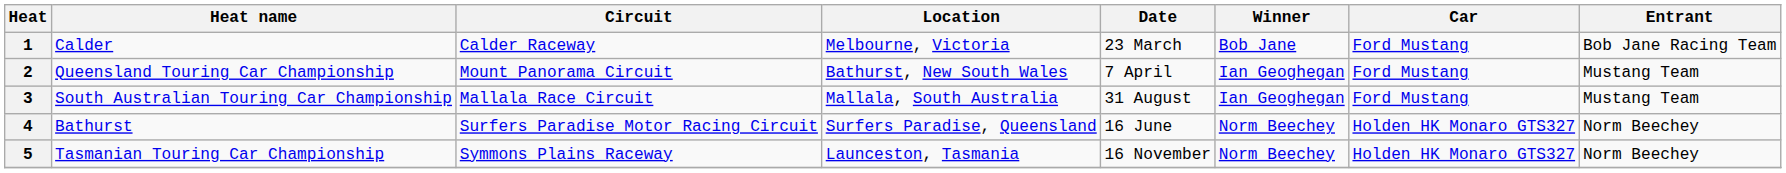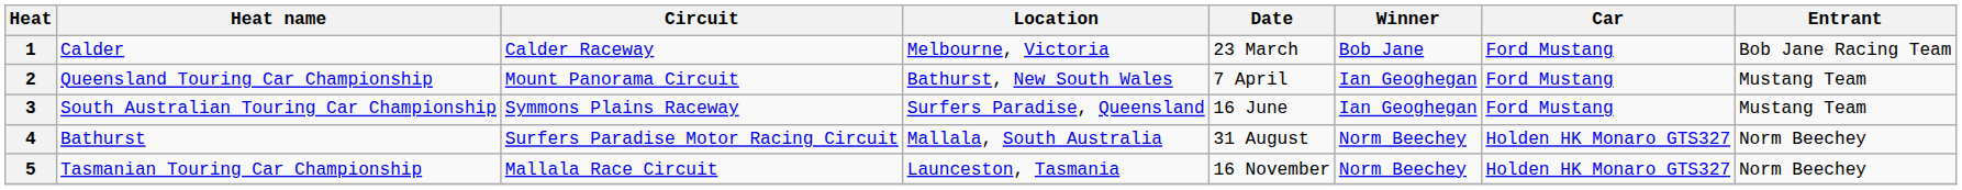 <table class="wikitable" style="font-size: 90%">
 <tr>
 <th>Heat</th>
 <th>Heat name</th>
 <th>Circuit</th>
 <th>Location</th>
 <th>Date</th>
 <th>Winner</th>
 <th>Car</th>
 <th>Entrant</th>
 </tr>
 <tr>
 <th>1</th>
 <td><a href='#'>Calder</a></td>
 <td><a href='#'>Calder Raceway</a></td>
 <td><a href='#'>Melbourne</a>, <a href='#'>Victoria</a></td>
 <td>23 March</td>
 <td><a href='#'>Bob Jane</a></td>
 <td><a href='#'>Ford Mustang</a></td>
 <td>Bob Jane Racing Team</td>
 </tr>
 <tr>
 <th>2</th>
 <td><a href='#'>Queensland Touring Car Championship</a></td>
 <td><a href='#'>Mount Panorama Circuit</a></td>
 <td><a href='#'>Bathurst</a>, <a href='#'>New South Wales</a></td>
 <td>7 April</td>
 <td><a href='#'>Ian Geoghegan</a></td>
 <td><a href='#'>Ford Mustang</a></td>
 <td>Mustang Team</td>
 </tr>
 <tr>
 <th>3</th>
 <td> <a href='#'>South Australian Touring Car Championship</a></td>
-<td><a href='#'>Mallala Race Circuit</a></td>
-<td><a href='#'>Mallala</a>, <a href='#'>South Australia</a></td>
-<td>31 August</td>
+<td><a href='#'>Symmons Plains Raceway</a></td>
+<td><a href='#'>Surfers Paradise</a>, <a href='#'>Queensland</a></td>
+<td>16 June</td>
 <td><a href='#'>Ian Geoghegan</a></td>
 <td><a href='#'>Ford Mustang</a></td>
 <td>Mustang Team</td>
 </tr>
 <tr>
 <th>4</th>
 <td><a href='#'>Bathurst</a></td>
 <td><a href='#'>Surfers Paradise Motor Racing Circuit</a></td>
-<td><a href='#'>Surfers Paradise</a>, <a href='#'>Queensland</a></td>
-<td>16 June</td>
+<td><a href='#'>Mallala</a>, <a href='#'>South Australia</a></td>
+<td>31 August</td>
 <td><a href='#'>Norm Beechey</a></td>
 <td><a href='#'>Holden HK Monaro GTS327</a></td>
 <td>Norm Beechey</td>
 </tr>
 <tr>
 <th>5</th>
 <td><a href='#'>Tasmanian Touring Car Championship</a></td>
-<td><a href='#'>Symmons Plains Raceway</a></td>
+<td><a href='#'>Mallala Race Circuit</a></td>
 <td><a href='#'>Launceston</a>, <a href='#'>Tasmania</a></td>
 <td>16 November</td>
 <td><a href='#'>Norm Beechey</a></td>
 <td><a href='#'>Holden HK Monaro GTS327</a></td>
 <td>Norm Beechey</td>
 </tr>
 <tr>
 </tr>
 </table>
